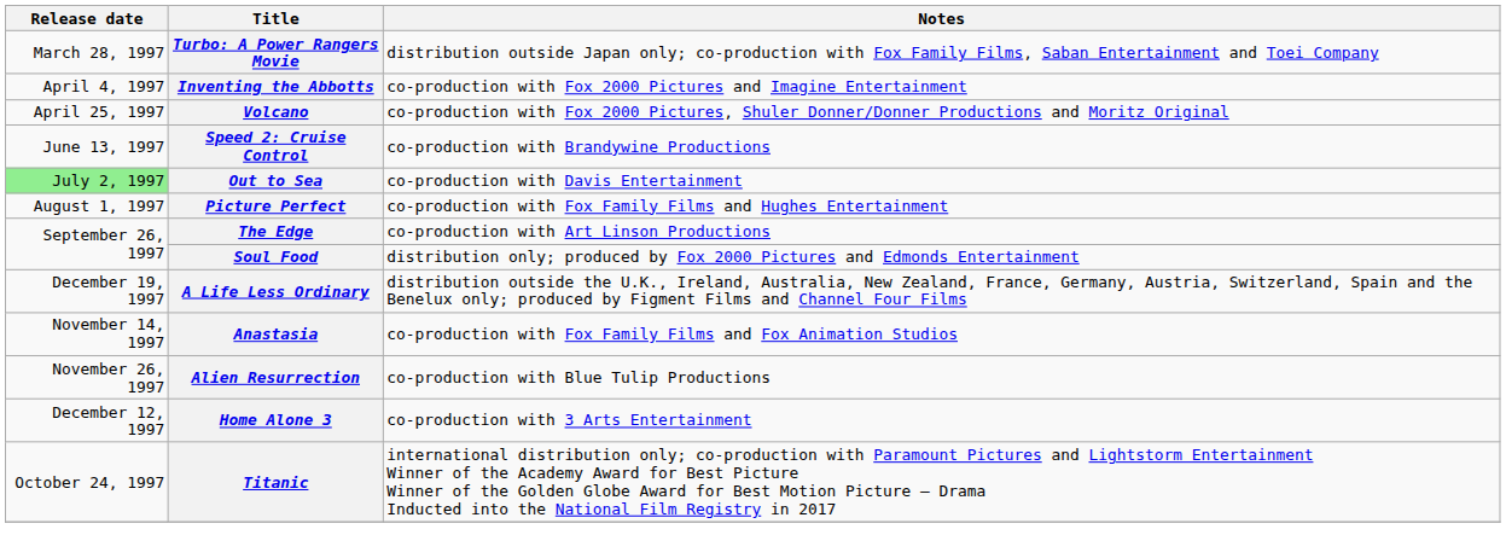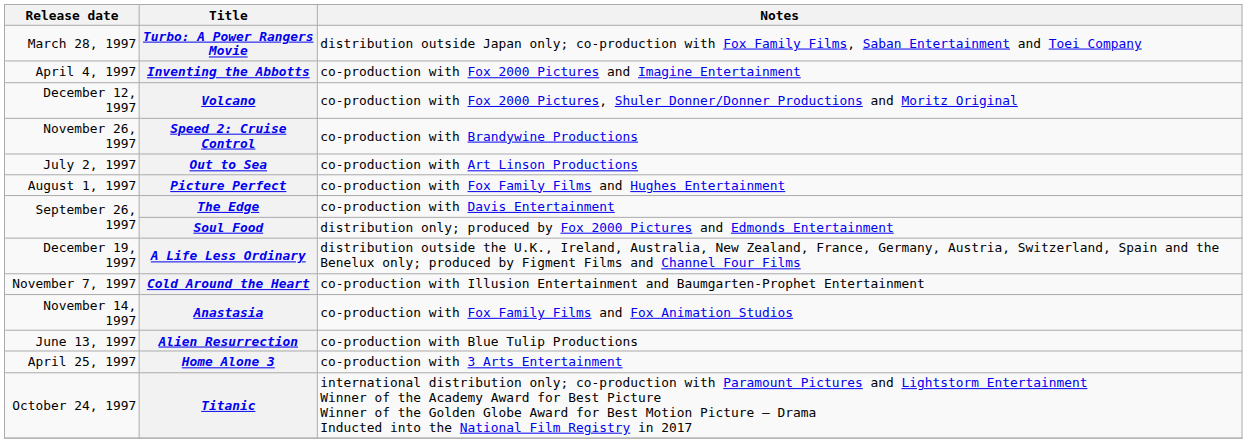 <table class="wikitable plainrowheaders sortable">
 <tr>
 <th scope="col" style="width:130px;">Release date</th>
 <th scope="col">Title</th>
 <th scope="col" class="unsortable">Notes</th>
 </tr>
 <tr>
 <td style="text-align:right;">March 28, 1997</td>
 <th scope="row"><em><a href='#'>Turbo: A Power Rangers Movie</a></em></th>
 <td>distribution outside Japan only; co-production with <a href='#'>Fox Family Films</a>, <a href='#'>Saban Entertainment</a> and <a href='#'>Toei Company</a></td>
 </tr>
 <tr>
 <td style="text-align:right;">April 4, 1997</td>
 <th scope="row"><em><a href='#'>Inventing the Abbotts</a></em></th>
 <td>co-production with <a href='#'>Fox 2000 Pictures</a> and <a href='#'>Imagine Entertainment</a></td>
 </tr>
 <tr>
-<td style="text-align:right;">April 25, 1997</td>
+<td style="text-align:right;">December 12, 1997</td>
 <th scope="row"><em><a href='#'>Volcano</a></em></th>
 <td>co-production with <a href='#'>Fox 2000 Pictures</a>, <a href='#'>Shuler Donner/Donner Productions</a> and <a href='#'>Moritz Original</a></td>
 </tr>
 <tr>
-<td style="text-align:right;">June 13, 1997</td>
+<td style="text-align:right;">November 26, 1997</td>
 <th scope="row"><em><a href='#'>Speed 2: Cruise Control</a></em></th>
 <td>co-production with <a href='#'>Brandywine Productions</a></td>
 </tr>
 <tr>
-<td style="background: lightgreen; text-align:right;">July 2, 1997</td>
+<td style="text-align:right;">July 2, 1997</td>
 <th scope="row"><em><a href='#'>Out to Sea</a></em></th>
-<td>co-production with <a href='#'>Davis Entertainment</a></td>
+<td>co-production with <a href='#'>Art Linson Productions</a></td>
 </tr>
 <tr>
 <td style="text-align:right;">August 1, 1997</td>
 <th scope="row"><em><a href='#'>Picture Perfect</a></em></th>
 <td>co-production with <a href='#'>Fox Family Films</a> and <a href='#'>Hughes Entertainment</a></td>
 </tr>
 <tr>
 <td style="text-align:right;" rowspan="2">September 26, 1997</td>
 <th scope="row"><em><a href='#'>The Edge</a></em></th>
-<td>co-production with <a href='#'>Art Linson Productions</a></td>
+<td>co-production with <a href='#'>Davis Entertainment</a></td>
 </tr>
 <tr>
 <th scope="row"><em><a href='#'>Soul Food</a></em></th>
 <td>distribution only; produced by <a href='#'>Fox 2000 Pictures</a> and <a href='#'>Edmonds Entertainment</a></td>
 </tr>
 <tr>
 <td style="text-align:right;">December 19, 1997</td>
 <th scope="row"><em><a href='#'>A Life Less Ordinary</a></em></th>
 <td>distribution outside the U.K., Ireland, Australia, New Zealand, France, Germany, Austria, Switzerland, Spain and the Benelux only; produced by Figment Films and <a href='#'>Channel Four Films</a></td>
 </tr>
 <tr>
+<td style="text-align:right;">November 7, 1997</td>
+<th scope="row"><em><a href='#'>Cold Around the Heart</a></em></th>
+<td>co-production with Illusion Entertainment and Baumgarten-Prophet Entertainment</td>
+</tr>
+<tr>
 <td style="text-align:right;">November 14, 1997</td>
 <th scope="row"><em><a href='#'>Anastasia</a></em></th>
 <td>co-production with <a href='#'>Fox Family Films</a> and <a href='#'>Fox Animation Studios</a></td>
 </tr>
 <tr>
-<td style="text-align:right;">November 26, 1997</td>
+<td style="text-align:right;">June 13, 1997</td>
 <th scope="row"><em><a href='#'>Alien Resurrection</a></em></th>
 <td>co-production with Blue Tulip Productions</td>
 </tr>
 <tr>
-<td style="text-align:right;">December 12, 1997</td>
+<td style="text-align:right;">April 25, 1997</td>
 <th scope="row"><em><a href='#'>Home Alone 3</a></em></th>
 <td>co-production with <a href='#'>3 Arts Entertainment</a></td>
 </tr>
 <tr>
 <td style="text-align:right;">October 24, 1997</td>
 <th scope="row"><em><a href='#'>Titanic</a></em></th>
 <td>international distribution only; co-production with <a href='#'>Paramount Pictures</a> and <a href='#'>Lightstorm Entertainment</a><br>Winner of the Academy Award for Best Picture<br>Winner of the Golden Globe Award for Best Motion Picture – Drama<br>Inducted into the <a href='#'>National Film Registry</a> in 2017</td>
 </tr>
 <tr>
 </tr>
 </table>
